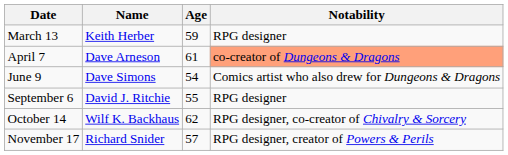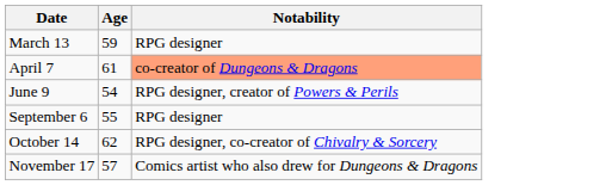 <table class="wikitable">
 <tr>
 <th>Date</th>
-<th>Name</th>
 <th>Age</th>
 <th>Notability</th>
 </tr>
 <tr>
 <td>March 13</td>
-<td><a href='#'>Keith Herber</a></td>
 <td>59</td>
 <td>RPG designer</td>
 </tr>
 <tr>
 <td>April 7</td>
-<td><a href='#'>Dave Arneson</a></td>
 <td>61</td>
 <td style="background: lightsalmon;">co-creator of <em><a href='#'>Dungeons & Dragons</a></em></td>
 </tr>
 <tr>
 <td>June 9</td>
-<td><a href='#'>Dave Simons</a></td>
 <td>54</td>
-<td>Comics artist who also drew for <em>Dungeons & Dragons</em></td>
+<td>RPG designer, creator of <em><a href='#'>Powers & Perils</a></em></td>
 </tr>
 <tr>
 <td>September 6</td>
-<td><a href='#'>David J. Ritchie</a></td>
 <td>55</td>
 <td>RPG designer</td>
 </tr>
 <tr>
 <td>October 14</td>
-<td><a href='#'>Wilf K. Backhaus</a></td>
 <td>62</td>
 <td>RPG designer, co-creator of <em><a href='#'>Chivalry & Sorcery</a></em></td>
 </tr>
 <tr>
 <td>November 17</td>
-<td><a href='#'>Richard Snider</a></td>
 <td>57</td>
-<td>RPG designer, creator of <em><a href='#'>Powers & Perils</a></em></td>
+<td>Comics artist who also drew for <em>Dungeons & Dragons</em></td>
 </tr>
 </table>
